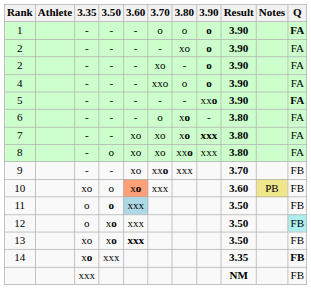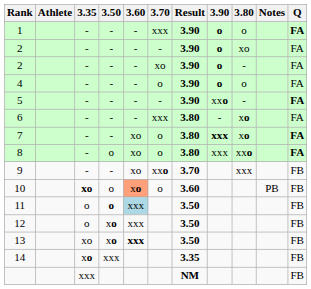 <table class="wikitable" style="text-align:center">
 <tr>
 <th>Rank</th>
 <th>Athlete</th>
 <th>3.35</th>
 <th>3.50</th>
 <th>3.60</th>
 <th>3.70</th>
+<th>Result</th>
+<th>3.90</th>
 <th>3.80</th>
-<th>3.90</th>
-<th>Result</th>
 <th>Notes</th>
 <th>Q</th>
 </tr>
 <tr bgcolor=ccffcc>
 <td>1</td>
 <td align=left></td>
 <td>-</td>
 <td>-</td>
 <td>-</td>
+<td>xxx</td>
+<td><strong>3.90</strong></td>
+<td><strong>o</strong></td>
 <td>o</td>
-<td>o</td>
-<td><strong>o</strong></td>
-<td><strong>3.90</strong></td>
 <td></td>
 <td><strong>FA</strong></td>
 </tr>
 <tr bgcolor=ccffcc>
 <td>2</td>
 <td align=left></td>
 <td>-</td>
 <td>-</td>
 <td>-</td>
 <td>-</td>
+<td><strong>3.90</strong></td>
+<td><strong>o</strong></td>
 <td>xo</td>
-<td><strong>o</strong></td>
-<td><strong>3.90</strong></td>
 <td></td>
 <td>FA</td>
 </tr>
 <tr bgcolor=ccffcc>
 <td>2</td>
 <td align=left></td>
 <td>-</td>
 <td>-</td>
 <td>-</td>
 <td>xo</td>
+<td><strong>3.90</strong></td>
+<td><strong>o</strong></td>
 <td>-</td>
-<td><strong>o</strong></td>
-<td><strong>3.90</strong></td>
 <td></td>
 <td>FA</td>
 </tr>
 <tr bgcolor=ccffcc>
 <td>4</td>
 <td align=left></td>
 <td>-</td>
 <td>-</td>
 <td>-</td>
-<td>xxo</td>
 <td>o</td>
+<td><strong>3.90</strong></td>
 <td><strong>o</strong></td>
-<td><strong>3.90</strong></td>
+<td>o</td>
 <td></td>
 <td>FA</td>
 </tr>
 <tr bgcolor=ccffcc>
 <td>5</td>
 <td align=left></td>
 <td>-</td>
 <td>-</td>
 <td>-</td>
 <td>-</td>
+<td><strong>3.90</strong></td>
+<td>xx<strong>o</strong></td>
 <td>-</td>
-<td>xx<strong>o</strong></td>
-<td><strong>3.90</strong></td>
 <td></td>
 <td><strong>FA</strong></td>
 </tr>
 <tr bgcolor=ccffcc>
 <td>6</td>
 <td align=left></td>
 <td>-</td>
 <td>-</td>
 <td>-</td>
-<td>o</td>
+<td>xxx</td>
+<td><strong>3.80</strong></td>
+<td>-</td>
 <td>x<strong>o</strong></td>
-<td>-</td>
-<td><strong>3.80</strong></td>
 <td></td>
 <td>FA</td>
 </tr>
 <tr bgcolor=ccffcc>
 <td>7</td>
 <td align=left></td>
 <td>-</td>
 <td>-</td>
 <td>xo</td>
-<td>xo</td>
+<td>o</td>
+<td><strong>3.80</strong></td>
+<td><strong>xxx</strong></td>
 <td>x<strong>o</strong></td>
-<td><strong>xxx</strong></td>
-<td><strong>3.80</strong></td>
 <td></td>
-<td>FA</td>
+<td><strong>FA</strong></td>
 </tr>
 <tr bgcolor=ccffcc>
 <td>8</td>
 <td align=left></td>
 <td>-</td>
 <td>o</td>
 <td>xo</td>
-<td>xo</td>
+<td>o</td>
+<td><strong>3.80</strong></td>
+<td>xxx</td>
 <td>xx<strong>o</strong></td>
-<td>xxx</td>
-<td><strong>3.80</strong></td>
 <td></td>
-<td>FA</td>
+<td><strong>FA</strong></td>
 </tr>
 <tr>
 <td>9</td>
 <td align=left></td>
 <td>-</td>
 <td>-</td>
 <td>xo</td>
 <td>xx<strong>o</strong></td>
+<td><strong>3.70</strong></td>
+<td></td>
 <td>xxx</td>
-<td></td>
-<td><strong>3.70</strong></td>
 <td></td>
 <td>FB</td>
 </tr>
 <tr>
 <td>10</td>
 <td align=left></td>
-<td>xo</td>
+<td><strong>xo</strong></td>
 <td>o</td>
 <td style="background: lightsalmon;">x<strong>o</strong></td>
-<td>xxx</td>
+<td>o</td>
+<td><strong>3.60</strong></td>
 <td></td>
 <td></td>
-<td><strong>3.60</strong></td>
-<td style="background: khaki;">PB</td>
+<td>PB</td>
 <td>FB</td>
 </tr>
 <tr>
 <td>11</td>
 <td align=left></td>
 <td>o</td>
 <td><strong>o</strong></td>
 <td style="background: lightblue;">xxx</td>
 <td></td>
+<td><strong>3.50</strong></td>
 <td></td>
 <td></td>
-<td><strong>3.50</strong></td>
 <td></td>
 <td>FB</td>
 </tr>
 <tr>
 <td>12</td>
 <td align=left></td>
 <td>o</td>
 <td>x<strong>o</strong></td>
 <td>xxx</td>
 <td></td>
+<td><strong>3.50</strong></td>
 <td></td>
 <td></td>
-<td><strong>3.50</strong></td>
 <td></td>
-<td style="background: paleturquoise;">FB</td>
+<td>FB</td>
 </tr>
 <tr>
 <td>13</td>
 <td align=left></td>
 <td>xo</td>
 <td>x<strong>o</strong></td>
 <td><strong>xxx</strong></td>
 <td></td>
+<td><strong>3.50</strong></td>
 <td></td>
 <td></td>
-<td><strong>3.50</strong></td>
 <td></td>
 <td>FB</td>
 </tr>
 <tr>
 <td>14</td>
 <td align=left></td>
 <td>x<strong>o</strong></td>
 <td>xxx</td>
 <td></td>
 <td></td>
+<td><strong>3.35</strong></td>
 <td></td>
 <td></td>
-<td><strong>3.35</strong></td>
 <td></td>
-<td><strong>FB</strong></td>
+<td>FB</td>
 </tr>
 <tr>
 <td></td>
 <td align=left></td>
 <td>xxx</td>
 <td></td>
 <td></td>
 <td></td>
+<td><strong>NM</strong></td>
 <td></td>
 <td></td>
-<td><strong>NM</strong></td>
 <td></td>
 <td>FB</td>
 </tr>
 </table>
